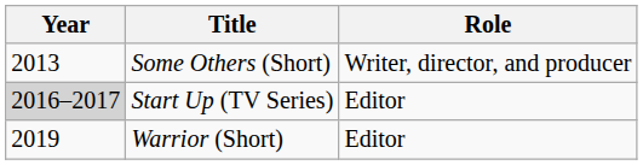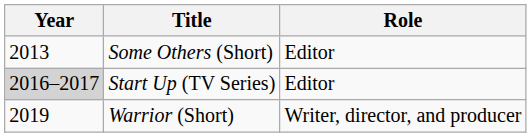 <table class="wikitable">
 <tr>
 <th>Year</th>
 <th>Title</th>
 <th>Role</th>
 </tr>
 <tr>
 <td>2013</td>
 <td><em>Some Others</em> (Short)</td>
-<td>Writer, director, and producer</td>
+<td>Editor</td>
 </tr>
 <tr>
 <td style="background: lightgrey;">2016–2017</td>
 <td><em>Start Up</em> (TV Series)</td>
 <td>Editor</td>
 </tr>
 <tr>
 <td>2019</td>
 <td><em>Warrior</em> (Short)</td>
-<td>Editor</td>
+<td>Writer, director, and producer</td>
 </tr>
 </table>
